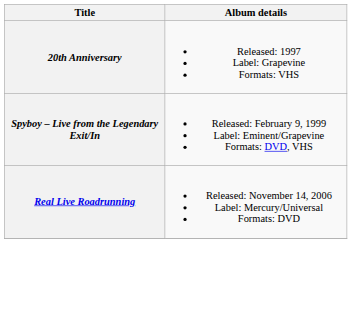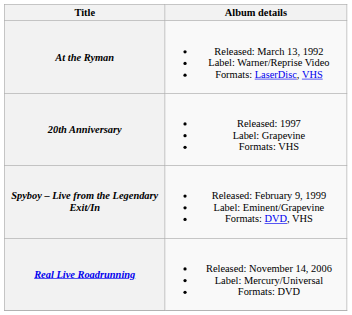 <table class="wikitable plainrowheaders" style="text-align:center;">
 <tr>
 <th scope="col" style="width:15em;">Title</th>
 <th scope="col" style="width:17em;">Album details</th>
+</tr>
+<tr>
+<th scope="row"><em>At the Ryman</em></th>
+<td><br><ul><li>Released: March 13, 1992</li><li>Label: Warner/Reprise Video</li><li>Formats: <a href='#'>LaserDisc</a>, <a href='#'>VHS</a></li></ul></td>
 </tr>
 <tr>
 <th scope="row"><em>20th Anniversary</em><br></th>
 <td><br><ul><li>Released: 1997</li><li>Label: Grapevine</li><li>Formats: VHS</li></ul></td>
 </tr>
 <tr>
 <th scope="row"><em>Spyboy – Live from the Legendary Exit/In</em></th>
 <td><br><ul><li>Released: February 9, 1999</li><li>Label: Eminent/Grapevine</li><li>Formats: <a href='#'>DVD</a>, VHS</li></ul></td>
 </tr>
 <tr>
 <th scope="row"><em><a href='#'>Real Live Roadrunning</a></em></th>
 <td><br><ul><li>Released: November 14, 2006</li><li>Label: Mercury/Universal</li><li>Formats: DVD</li></ul></td>
 </tr>
 <tr>
 </tr>
 </table>
